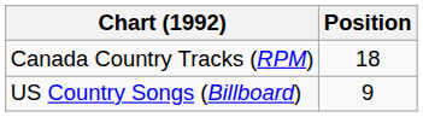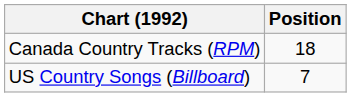 <table class="wikitable sortable">
 <tr>
 <th scope="col">Chart (1992)</th>
 <th scope="col">Position</th>
 </tr>
 <tr>
 <td>Canada Country Tracks (<em><a href='#'>RPM</a></em>)</td>
 <td align="center">18</td>
 </tr>
 <tr>
 <td>US <a href='#'>Country Songs</a> (<em><a href='#'>Billboard</a></em>)</td>
-<td align="center">9</td>
+<td align="center">7</td>
 </tr>
 </table>
